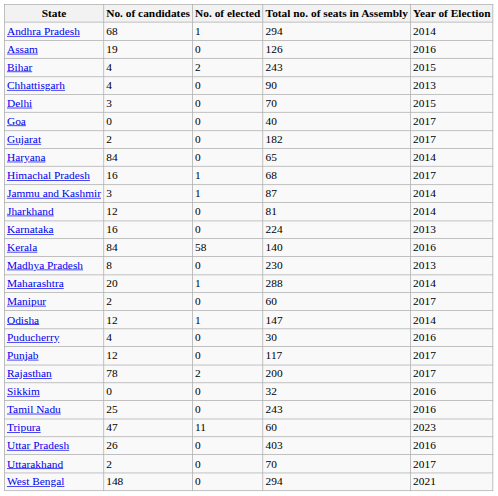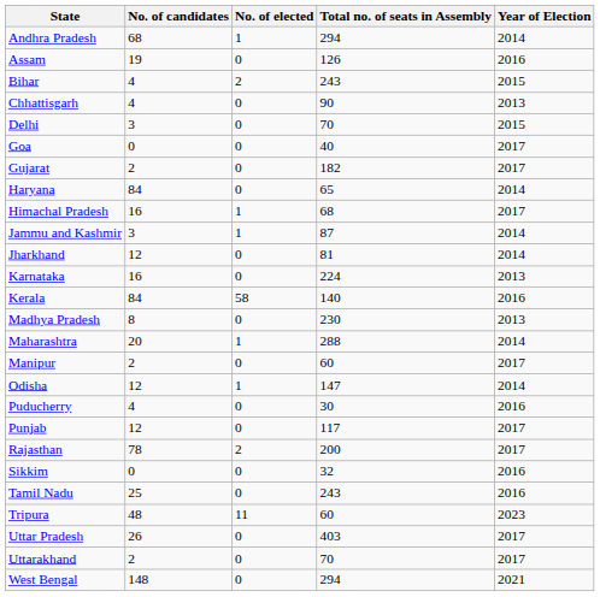 <table class="wikitable">
 <tr>
 <th>State</th>
 <th>No. of candidates</th>
 <th>No. of elected</th>
 <th>Total no. of seats in Assembly</th>
 <th>Year of Election</th>
 </tr>
 <tr>
 <td><a href='#'>Andhra Pradesh</a></td>
 <td>68</td>
 <td>1</td>
 <td>294</td>
 <td>2014</td>
 </tr>
 <tr>
 <td><a href='#'>Assam</a></td>
 <td>19</td>
 <td>0</td>
 <td>126</td>
 <td>2016</td>
 </tr>
 <tr>
 <td><a href='#'>Bihar</a></td>
 <td>4</td>
 <td>2</td>
 <td>243</td>
 <td>2015</td>
 </tr>
 <tr>
 <td><a href='#'>Chhattisgarh</a></td>
 <td>4</td>
 <td>0</td>
 <td>90</td>
 <td>2013</td>
 </tr>
 <tr>
 <td><a href='#'>Delhi</a></td>
 <td>3</td>
 <td>0</td>
 <td>70</td>
 <td>2015</td>
 </tr>
 <tr>
 <td><a href='#'>Goa</a></td>
 <td>0</td>
 <td>0</td>
 <td>40</td>
 <td>2017</td>
 </tr>
 <tr>
 <td><a href='#'>Gujarat</a></td>
 <td>2</td>
 <td>0</td>
 <td>182</td>
 <td>2017</td>
 </tr>
 <tr>
 <td><a href='#'>Haryana</a></td>
 <td>84</td>
 <td>0</td>
 <td>65</td>
 <td>2014</td>
 </tr>
 <tr>
 <td><a href='#'>Himachal Pradesh</a></td>
 <td>16</td>
 <td>1</td>
 <td>68</td>
 <td>2017</td>
 </tr>
 <tr>
 <td><a href='#'>Jammu and Kashmir</a></td>
 <td>3</td>
 <td>1</td>
 <td>87</td>
 <td>2014</td>
 </tr>
 <tr>
 <td><a href='#'>Jharkhand</a></td>
 <td>12</td>
 <td>0</td>
 <td>81</td>
 <td>2014</td>
 </tr>
 <tr>
 <td><a href='#'>Karnataka</a></td>
 <td>16</td>
 <td>0</td>
 <td>224</td>
 <td>2013</td>
 </tr>
 <tr>
 <td><a href='#'>Kerala</a></td>
 <td>84</td>
 <td>58</td>
 <td>140</td>
 <td>2016</td>
 </tr>
 <tr>
 <td><a href='#'>Madhya Pradesh</a></td>
 <td>8</td>
 <td>0</td>
 <td>230</td>
 <td>2013</td>
 </tr>
 <tr>
 <td><a href='#'>Maharashtra</a></td>
 <td>20</td>
 <td>1</td>
 <td>288</td>
 <td>2014</td>
 </tr>
 <tr>
 <td><a href='#'>Manipur</a></td>
 <td>2</td>
 <td>0</td>
 <td>60</td>
 <td>2017</td>
 </tr>
 <tr>
 <td><a href='#'>Odisha</a></td>
 <td>12</td>
 <td>1</td>
 <td>147</td>
 <td>2014</td>
 </tr>
 <tr>
 <td><a href='#'>Puducherry</a></td>
 <td>4</td>
 <td>0</td>
 <td>30</td>
 <td>2016</td>
 </tr>
 <tr>
 <td><a href='#'>Punjab</a></td>
 <td>12</td>
 <td>0</td>
 <td>117</td>
 <td>2017</td>
 </tr>
 <tr>
 <td><a href='#'>Rajasthan</a></td>
 <td>78</td>
 <td>2</td>
 <td>200</td>
 <td>2017</td>
 </tr>
 <tr>
 <td><a href='#'>Sikkim</a></td>
 <td>0</td>
 <td>0</td>
 <td>32</td>
 <td>2016</td>
 </tr>
 <tr>
 <td><a href='#'>Tamil Nadu</a></td>
 <td>25</td>
 <td>0</td>
 <td>243</td>
 <td>2016</td>
 </tr>
 <tr>
 <td><a href='#'>Tripura</a></td>
-<td>47</td>
+<td>48</td>
 <td>11</td>
 <td>60</td>
 <td>2023</td>
 </tr>
 <tr>
 <td><a href='#'>Uttar Pradesh</a></td>
 <td>26</td>
 <td>0</td>
 <td>403</td>
-<td>2016</td>
+<td>2017</td>
 </tr>
 <tr>
 <td><a href='#'>Uttarakhand</a></td>
 <td>2</td>
 <td>0</td>
 <td>70</td>
 <td>2017</td>
 </tr>
 <tr>
 <td><a href='#'>West Bengal</a></td>
 <td>148</td>
 <td>0</td>
 <td>294</td>
 <td>2021</td>
 </tr>
 </table>
